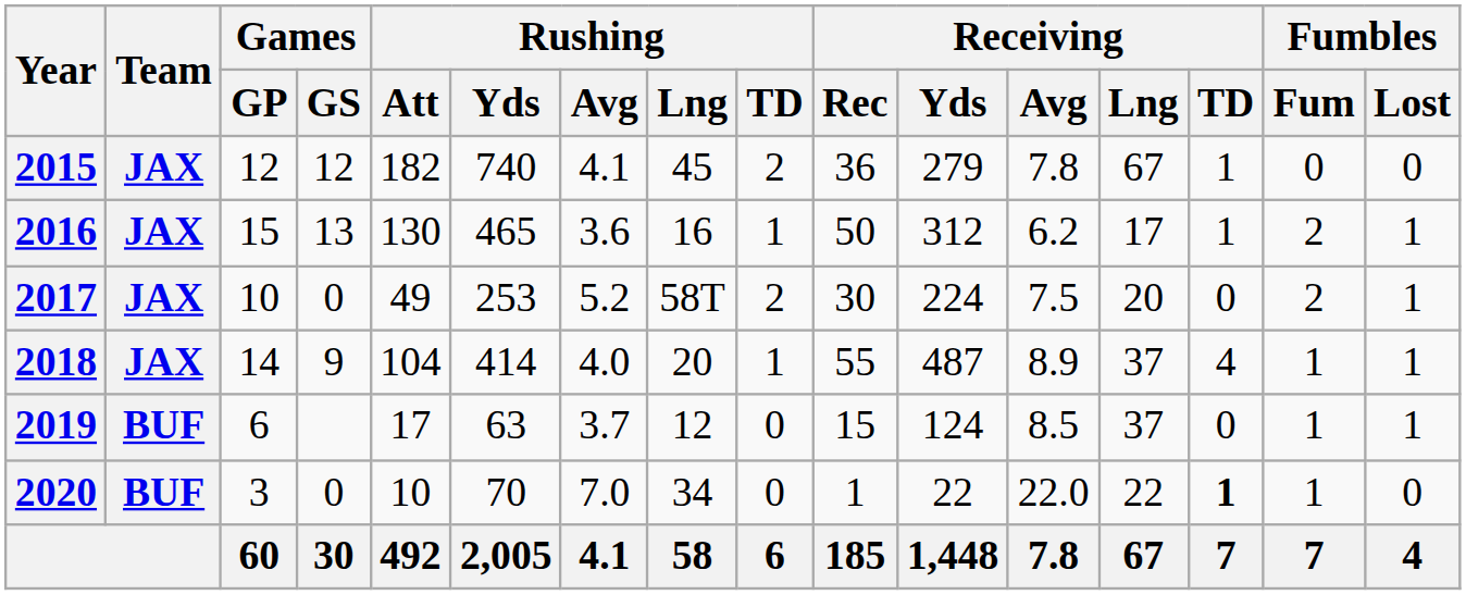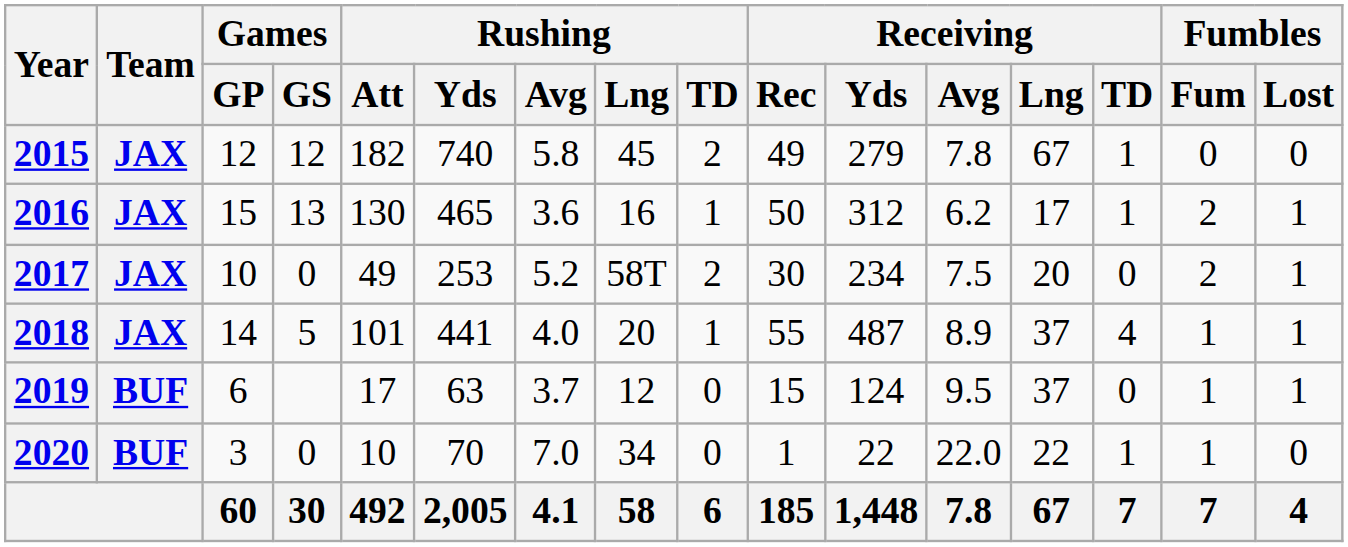 <table class=wikitable style="text-align:center;">
 <tr>
 <th rowspan="2">Year</th>
 <th rowspan="2">Team</th>
 <th colspan="2">Games</th>
 <th colspan="5">Rushing</th>
 <th colspan="5">Receiving</th>
 <th colspan="2">Fumbles</th>
 </tr>
 <tr>
 <th>GP</th>
 <th>GS</th>
 <th>Att</th>
 <th>Yds</th>
 <th>Avg</th>
 <th>Lng</th>
 <th>TD</th>
 <th>Rec</th>
 <th>Yds</th>
 <th>Avg</th>
 <th>Lng</th>
 <th>TD</th>
 <th>Fum</th>
 <th>Lost</th>
 </tr>
 <tr>
 <th><a href='#'>2015</a></th>
 <th><a href='#'>JAX</a></th>
 <td>12</td>
 <td>12</td>
 <td>182</td>
 <td>740</td>
-<td>4.1</td>
+<td>5.8</td>
 <td>45</td>
 <td>2</td>
-<td>36</td>
+<td>49</td>
 <td>279</td>
 <td>7.8</td>
 <td>67</td>
 <td>1</td>
 <td>0</td>
 <td>0</td>
 </tr>
 <tr>
 <th><a href='#'>2016</a></th>
 <th><a href='#'>JAX</a></th>
 <td>15</td>
 <td>13</td>
 <td>130</td>
 <td>465</td>
 <td>3.6</td>
 <td>16</td>
 <td>1</td>
 <td>50</td>
 <td>312</td>
 <td>6.2</td>
 <td>17</td>
 <td>1</td>
 <td>2</td>
 <td>1</td>
 </tr>
 <tr>
 <th><a href='#'>2017</a></th>
 <th><a href='#'>JAX</a></th>
 <td>10</td>
 <td>0</td>
 <td>49</td>
 <td>253</td>
 <td>5.2</td>
 <td>58T</td>
 <td>2</td>
 <td>30</td>
-<td>224</td>
+<td>234</td>
 <td>7.5</td>
 <td>20</td>
 <td>0</td>
 <td>2</td>
 <td>1</td>
 </tr>
 <tr>
 <th><a href='#'>2018</a></th>
 <th><a href='#'>JAX</a></th>
 <td>14</td>
-<td>9</td>
-<td>104</td>
-<td>414</td>
+<td>5</td>
+<td>101</td>
+<td>441</td>
 <td>4.0</td>
 <td>20</td>
 <td>1</td>
 <td>55</td>
 <td>487</td>
 <td>8.9</td>
 <td>37</td>
 <td>4</td>
 <td>1</td>
 <td>1</td>
 </tr>
 <tr>
 <th><a href='#'>2019</a></th>
 <th><a href='#'>BUF</a></th>
 <td>6</td>
 <td></td>
 <td>17</td>
 <td>63</td>
 <td>3.7</td>
 <td>12</td>
 <td>0</td>
 <td>15</td>
 <td>124</td>
-<td>8.5</td>
+<td>9.5</td>
 <td>37</td>
 <td>0</td>
 <td>1</td>
 <td>1</td>
 </tr>
 <tr>
 <th><a href='#'>2020</a></th>
 <th><a href='#'>BUF</a></th>
 <td>3</td>
 <td>0</td>
 <td>10</td>
 <td>70</td>
 <td>7.0</td>
 <td>34</td>
 <td>0</td>
 <td>1</td>
 <td>22</td>
 <td>22.0</td>
 <td>22</td>
-<td><strong>1</strong></td>
+<td>1</td>
 <td>1</td>
 <td>0</td>
 </tr>
 <tr>
 <th colspan="2"></th>
 <th>60</th>
 <th>30</th>
 <th>492</th>
 <th>2,005</th>
 <th>4.1</th>
 <th>58</th>
 <th>6</th>
 <th>185</th>
 <th>1,448</th>
 <th>7.8</th>
 <th>67</th>
 <th>7</th>
 <th>7</th>
 <th>4</th>
 </tr>
 </table>
